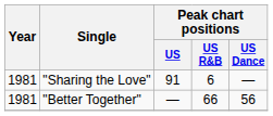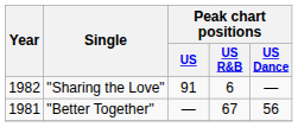 <table class="wikitable" style="text-align:center;">
 <tr>
 <th rowspan="2">Year</th>
 <th rowspan="2">Single</th>
 <th colspan="3">Peak chart positions</th>
 </tr>
 <tr style="font-size:smaller;">
 <th width="40"><a href='#'>US</a><br></th>
 <th width="40"><a href='#'>US<br>R&B</a><br></th>
 <th width="40"><a href='#'>US<br>Dance</a><br></th>
 </tr>
 <tr>
-<td rowspan="1">1981</td>
+<td rowspan="1">1982</td>
 <td align="left">"Sharing the Love"</td>
 <td>91</td>
 <td>6</td>
 <td>—</td>
 </tr>
 <tr>
 <td rowspan="1">1981</td>
 <td align="left">"Better Together"</td>
 <td>—</td>
-<td>66</td>
+<td>67</td>
 <td>56</td>
 </tr>
 <tr>
 </tr>
 </table>
